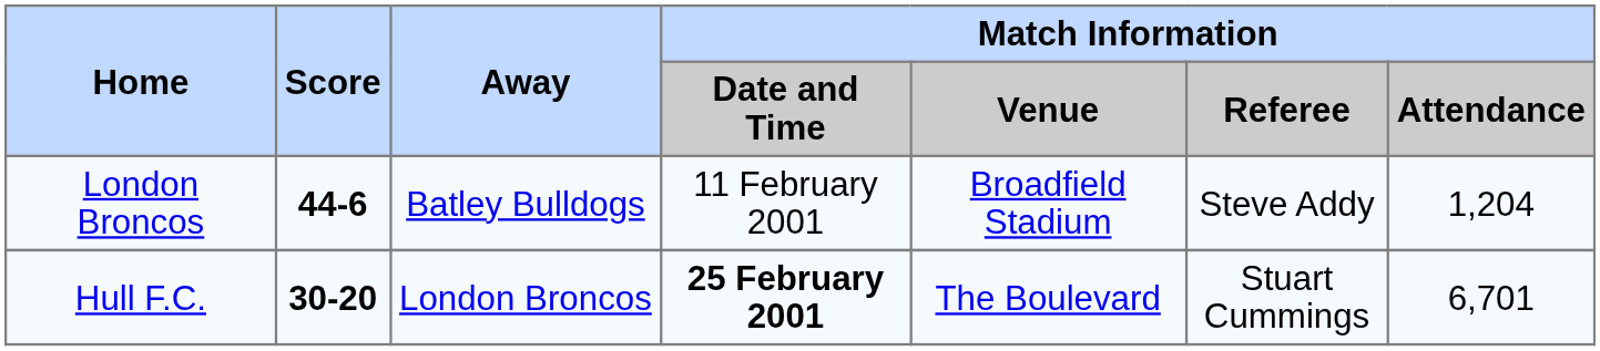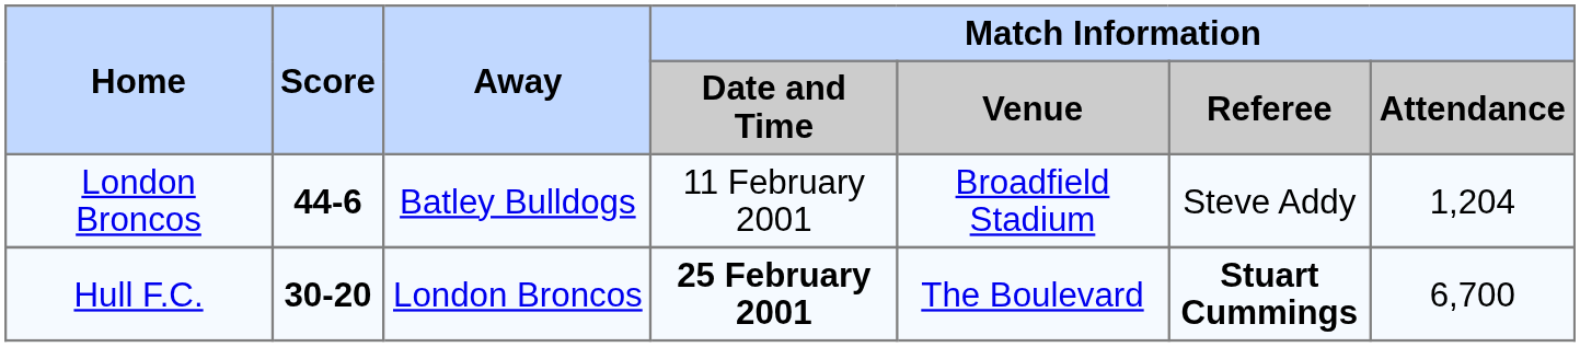 <table border=1 style="border-collapse:collapse; font-size:85%; text-align:center;" cellpadding=3 cellspacing=0 width=100%>
 <tr bgcolor=#C1D8FF>
 <th rowspan=2 width=19%>Home</th>
 <th rowspan=2 width=6%>Score</th>
 <th rowspan=2 width=19%>Away</th>
 <th colspan=6>Match Information</th>
 </tr>
 <tr bgcolor=#CCCCCC>
 <th width=17%>Date and Time</th>
 <th width=19%>Venue</th>
 <th width=13%>Referee</th>
 <th width=7%>Attendance</th>
 </tr>
 <tr bgcolor=#F5FAFF>
 <td><a href='#'>London Broncos</a></td>
 <td><strong>44-6</strong></td>
 <td><a href='#'>Batley Bulldogs</a></td>
 <td>11 February 2001</td>
 <td><a href='#'>Broadfield Stadium</a></td>
 <td>Steve Addy</td>
 <td>1,204</td>
 </tr>
 <tr>
 </tr>
 <tr bgcolor=#F5FAFF>
 <td><a href='#'>Hull F.C.</a></td>
 <td><strong>30-20</strong></td>
 <td><a href='#'>London Broncos</a></td>
 <td><strong>25 February 2001</strong></td>
 <td><a href='#'>The Boulevard</a></td>
-<td>Stuart Cummings</td>
-<td>6,701</td>
+<td><strong>Stuart Cummings</strong></td>
+<td>6,700</td>
 </tr>
 </table>
